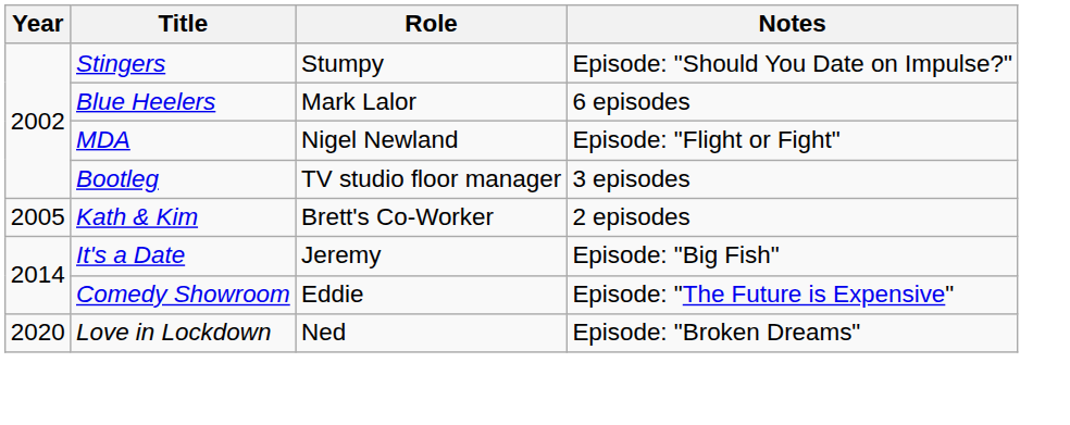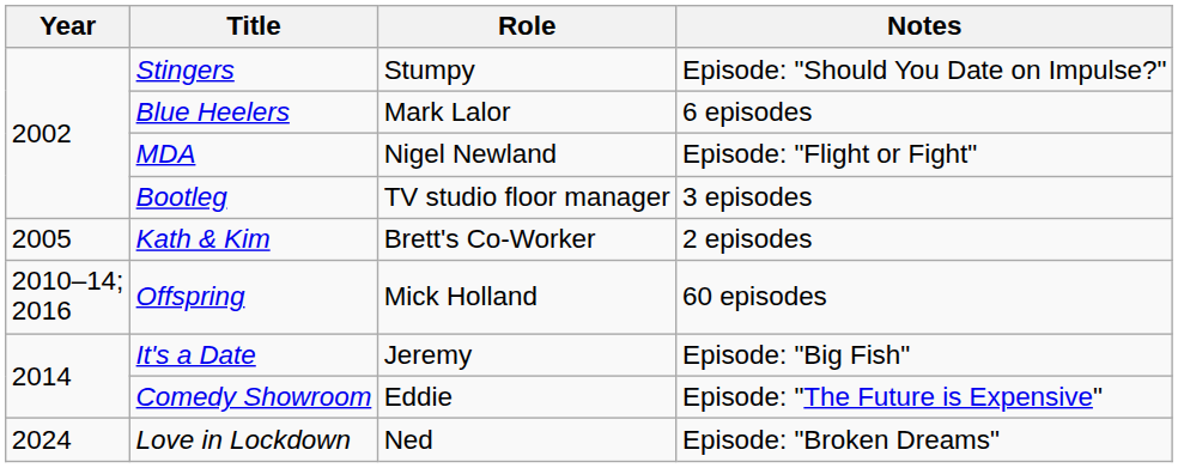 <table class="wikitable sortable">
 <tr>
 <th>Year</th>
 <th>Title</th>
 <th>Role</th>
 <th>Notes</th>
 </tr>
 <tr>
 <td rowspan="4">2002</td>
 <td><em><a href='#'>Stingers</a></em></td>
 <td>Stumpy</td>
 <td>Episode: "Should You Date on Impulse?"</td>
 </tr>
 <tr>
 <td><em><a href='#'>Blue Heelers</a></em></td>
 <td>Mark Lalor</td>
 <td>6 episodes</td>
 </tr>
 <tr>
 <td><em><a href='#'>MDA</a></em></td>
 <td>Nigel Newland</td>
 <td>Episode: "Flight or Fight"</td>
 </tr>
 <tr>
 <td><em><a href='#'>Bootleg</a></em></td>
 <td>TV studio floor manager</td>
 <td>3 episodes</td>
 </tr>
 <tr>
 <td>2005</td>
 <td><em><a href='#'>Kath & Kim</a></em></td>
 <td>Brett's Co-Worker</td>
 <td>2 episodes</td>
 </tr>
 <tr>
+<td>2010–14;<br>2016</td>
+<td><em><a href='#'>Offspring</a></em></td>
+<td>Mick Holland</td>
+<td>60 episodes</td>
+</tr>
+<tr>
 <td rowspan="2">2014</td>
 <td><em><a href='#'>It's a Date</a></em></td>
 <td>Jeremy</td>
 <td>Episode: "Big Fish"</td>
 </tr>
 <tr>
 <td><em><a href='#'>Comedy Showroom</a></em></td>
 <td>Eddie</td>
 <td>Episode: "<a href='#'>The Future is Expensive</a>"</td>
 </tr>
 <tr>
-<td>2020</td>
+<td>2024</td>
 <td><em>Love in Lockdown</em></td>
 <td>Ned</td>
 <td>Episode: "Broken Dreams"</td>
 </tr>
 </table>
